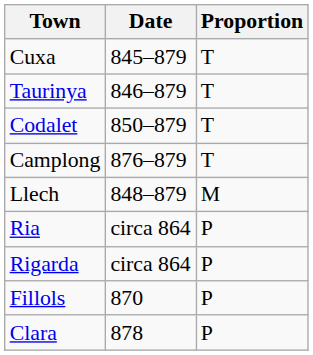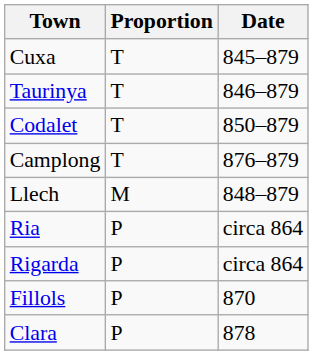 <table class="wikitable">
 <tr>
 <th>Town</th>
+<th>Proportion</th>
 <th>Date</th>
-<th>Proportion</th>
 </tr>
 <tr>
 <td>Cuxa</td>
+<td>T</td>
 <td>845–879</td>
-<td>T</td>
 </tr>
 <tr>
 <td><a href='#'>Taurinya</a></td>
+<td>T</td>
 <td>846–879</td>
-<td>T</td>
 </tr>
 <tr>
 <td><a href='#'>Codalet</a></td>
+<td>T</td>
 <td>850–879</td>
-<td>T</td>
 </tr>
 <tr>
 <td>Camplong</td>
+<td>T</td>
 <td>876–879</td>
-<td>T</td>
 </tr>
 <tr>
 <td>Llech</td>
+<td><abbr>M</abbr></td>
 <td>848–879</td>
-<td><abbr>M</abbr></td>
 </tr>
 <tr>
 <td><a href='#'>Ria</a></td>
+<td>P</td>
 <td>circa 864</td>
-<td>P</td>
 </tr>
 <tr>
 <td><a href='#'>Rigarda</a></td>
+<td>P</td>
 <td>circa 864</td>
-<td>P</td>
 </tr>
 <tr>
 <td><a href='#'>Fillols</a></td>
+<td>P</td>
 <td>870</td>
-<td>P</td>
 </tr>
 <tr>
 <td><a href='#'>Clara</a></td>
+<td>P</td>
 <td>878</td>
-<td>P</td>
 </tr>
 </table>
